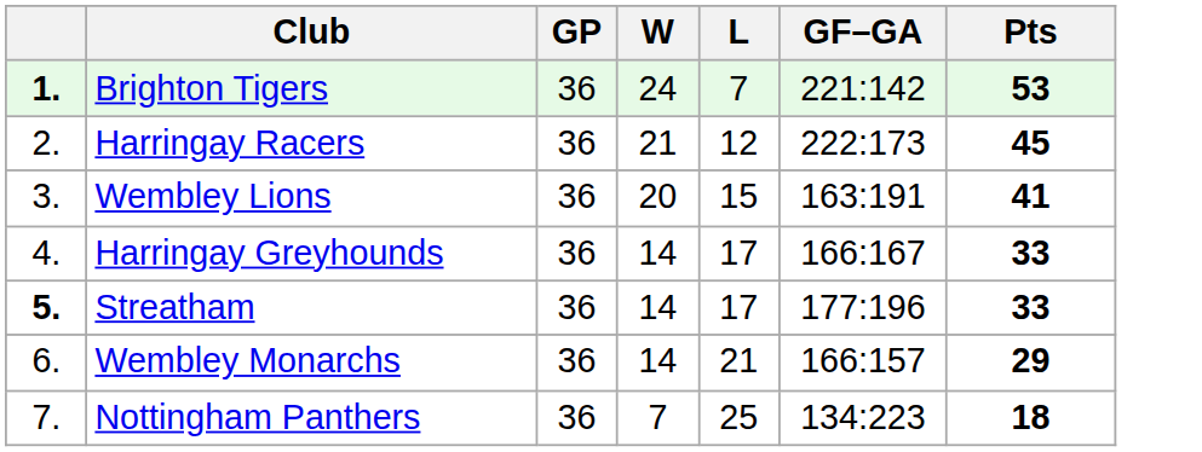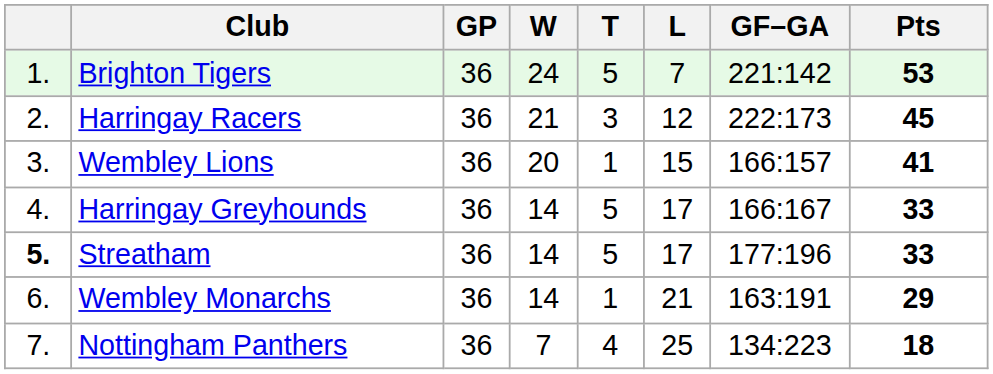 <table class="wikitable">
 <tr>
 <th width="30"></th>
 <th width="200">Club</th>
 <th width="30">GP</th>
 <th width="30">W</th>
+<th width="30">T</th>
 <th width="30">L</th>
 <th width="70">GF–GA</th>
 <th width="70">Pts</th>
 </tr>
 <tr bgcolor="#e6fae6" align="center">
-<td><strong>1.</strong></td>
+<td>1.</td>
 <td align="left"><a href='#'>Brighton Tigers</a></td>
 <td>36</td>
 <td>24</td>
+<td>5</td>
 <td>7</td>
 <td>221:142</td>
 <td><strong>53</strong></td>
 </tr>
 <tr bgcolor="#FFFFFF" align="center">
 <td>2.</td>
 <td align="left"><a href='#'>Harringay Racers</a></td>
 <td>36</td>
 <td>21</td>
+<td>3</td>
 <td>12</td>
 <td>222:173</td>
 <td><strong>45</strong></td>
 </tr>
 <tr bgcolor="#FFFFFF" align="center">
 <td>3.</td>
 <td align="left"><a href='#'>Wembley Lions</a></td>
 <td>36</td>
 <td>20</td>
+<td>1</td>
 <td>15</td>
-<td>163:191</td>
+<td>166:157</td>
 <td><strong>41</strong></td>
 </tr>
 <tr bgcolor="#FFFFFF" align="center">
 <td>4.</td>
 <td align="left"><a href='#'>Harringay Greyhounds</a></td>
 <td>36</td>
 <td>14</td>
+<td>5</td>
 <td>17</td>
 <td>166:167</td>
 <td><strong>33</strong></td>
 </tr>
 <tr bgcolor="#FFFFFF" align="center">
 <td><strong>5.</strong></td>
 <td align="left"><a href='#'>Streatham</a></td>
 <td>36</td>
 <td>14</td>
+<td>5</td>
 <td>17</td>
 <td>177:196</td>
 <td><strong>33</strong></td>
 </tr>
 <tr bgcolor="#FFFFFF" align="center">
 <td>6.</td>
 <td align="left"><a href='#'>Wembley Monarchs</a></td>
 <td>36</td>
 <td>14</td>
+<td>1</td>
 <td>21</td>
-<td>166:157</td>
+<td>163:191</td>
 <td><strong>29</strong></td>
 </tr>
 <tr bgcolor="#FFFFFF" align="center">
 <td>7.</td>
 <td align="left"><a href='#'>Nottingham Panthers</a></td>
 <td>36</td>
 <td>7</td>
+<td>4</td>
 <td>25</td>
 <td>134:223</td>
 <td><strong>18</strong></td>
 </tr>
 </table>
